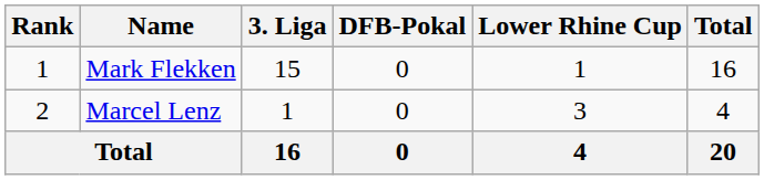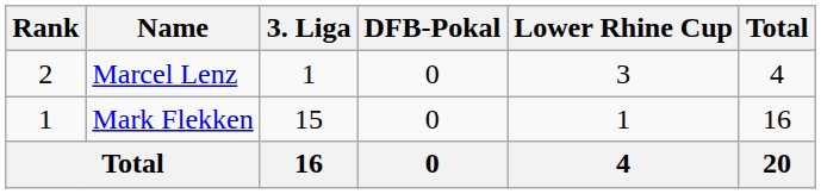 <table class="wikitable" style="text-align: center;">
 <tr>
 <th>Rank</th>
 <th>Name</th>
 <th>3. Liga</th>
 <th>DFB-Pokal</th>
 <th>Lower Rhine Cup</th>
 <th>Total</th>
 </tr>
 <tr>
+<td>2</td>
+<td align=left> <a href='#'>Marcel Lenz</a></td>
+<td>1</td>
+<td>0</td>
+<td>3</td>
+<td>4</td>
+</tr>
+<tr>
 <td>1</td>
 <td align=left> <a href='#'>Mark Flekken</a></td>
 <td>15</td>
 <td>0</td>
 <td>1</td>
 <td>16</td>
-</tr>
-<tr>
-<td>2</td>
-<td align=left> <a href='#'>Marcel Lenz</a></td>
-<td>1</td>
-<td>0</td>
-<td>3</td>
-<td>4</td>
 </tr>
 <tr>
 <th colspan=2>Total</th>
 <th>16</th>
 <th>0</th>
 <th>4</th>
 <th>20</th>
 </tr>
 </table>
